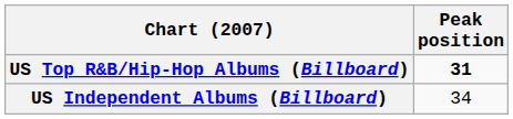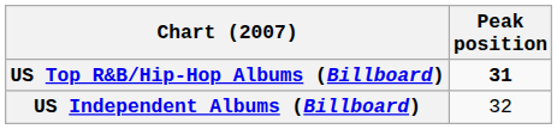 <table class="wikitable sortable plainrowheaders" style="text-align:center">
 <tr>
 <th scope="col">Chart (2007)</th>
 <th scope="col">Peak<br> position</th>
 </tr>
 <tr>
 <th scope="row">US <a href='#'>Top R&B/Hip-Hop Albums</a> (<em><a href='#'>Billboard</a></em>)</th>
 <td><strong>31</strong></td>
 </tr>
 <tr>
 <th scope="row">US <a href='#'>Independent Albums</a> (<em><a href='#'>Billboard</a></em>)</th>
-<td>34</td>
+<td>32</td>
 </tr>
 </table>
